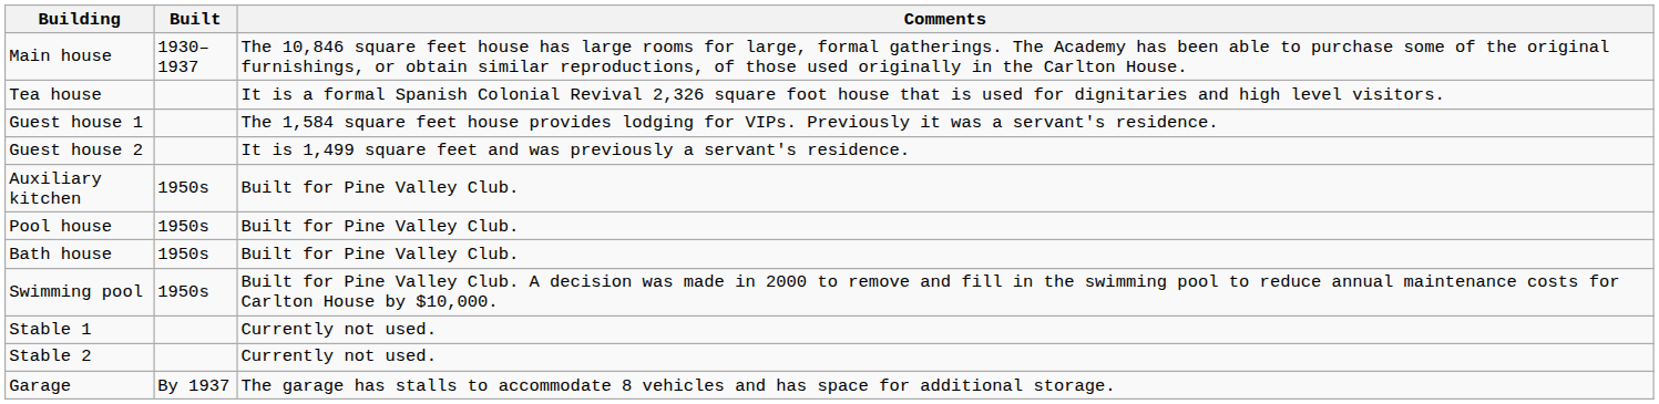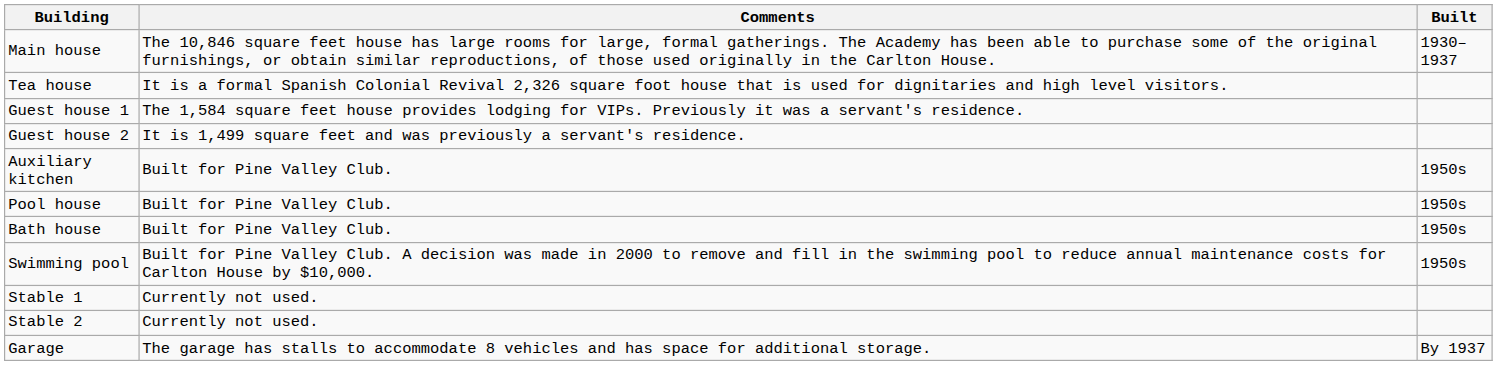 <table class="wikitable sortable">
 <tr>
 <th>Building</th>
+<th>Comments</th>
 <th>Built</th>
-<th>Comments</th>
 </tr>
 <tr>
 <td>Main house</td>
+<td>The 10,846 square feet house has large rooms for large, formal gatherings. The Academy has been able to purchase some of the original furnishings, or obtain similar reproductions, of those used originally in the Carlton House.</td>
 <td>1930–1937</td>
-<td>The 10,846 square feet house has large rooms for large, formal gatherings. The Academy has been able to purchase some of the original furnishings, or obtain similar reproductions, of those used originally in the Carlton House.</td>
 </tr>
 <tr>
 <td>Tea house</td>
+<td>It is a formal Spanish Colonial Revival 2,326 square foot house that  is used for dignitaries and high level visitors.</td>
 <td></td>
-<td>It is a formal Spanish Colonial Revival 2,326 square foot house that  is used for dignitaries and high level visitors.</td>
 </tr>
 <tr>
 <td>Guest house 1</td>
+<td>The 1,584 square feet house provides lodging for VIPs. Previously it was a servant's residence.</td>
 <td></td>
-<td>The 1,584 square feet house provides lodging for VIPs. Previously it was a servant's residence.</td>
 </tr>
 <tr>
 <td>Guest house 2</td>
+<td>It is 1,499 square feet and was previously a servant's residence.</td>
 <td></td>
-<td>It is 1,499 square feet and was previously a servant's residence.</td>
 </tr>
 <tr>
 <td>Auxiliary kitchen</td>
+<td>Built for Pine Valley Club.</td>
 <td>1950s</td>
-<td>Built for Pine Valley Club.</td>
 </tr>
 <tr>
 <td>Pool house</td>
+<td>Built for Pine Valley Club.</td>
 <td>1950s</td>
-<td>Built for Pine Valley Club.</td>
 </tr>
 <tr>
 <td>Bath house</td>
+<td>Built for Pine Valley Club.</td>
 <td>1950s</td>
-<td>Built for Pine Valley Club.</td>
 </tr>
 <tr>
 <td>Swimming pool</td>
+<td>Built for Pine Valley Club. A decision was made in 2000 to remove and fill in the swimming pool to reduce annual maintenance costs for Carlton House by $10,000.</td>
 <td>1950s</td>
-<td>Built for Pine Valley Club. A decision was made in 2000 to remove and fill in the swimming pool to reduce annual maintenance costs for Carlton House by $10,000.</td>
 </tr>
 <tr>
 <td>Stable 1</td>
+<td>Currently not used.</td>
 <td></td>
-<td>Currently not used.</td>
 </tr>
 <tr>
 <td>Stable 2</td>
+<td>Currently not used.</td>
 <td></td>
-<td>Currently not used.</td>
 </tr>
 <tr>
 <td>Garage</td>
+<td>The garage has stalls to accommodate 8 vehicles and has space for additional storage.</td>
 <td>By 1937</td>
-<td>The garage has stalls to accommodate 8 vehicles and has space for additional storage.</td>
 </tr>
 </table>
